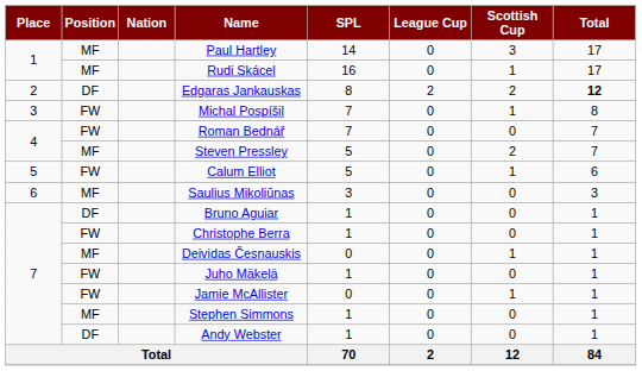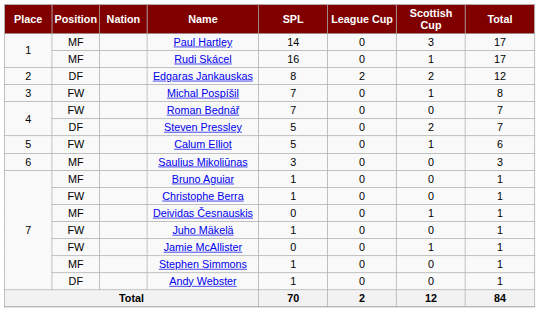 <table class="wikitable" style="font-size: 95%; text-align: center;">
 <tr>
 <th style="background:maroon; color:white;" scope="col" width=60>Place</th>
 <th style="background:maroon; color:white;" scope="col" width=60>Position</th>
 <th style="background:maroon; color:white;" scope="col" width=60>Nation</th>
 <th style="background:maroon; color:white;" scope="col" width=150>Name</th>
 <th style="background:maroon; color:white;" scope="col" width=90>SPL</th>
 <th style="background:maroon; color:white;" scope="col" width=90>League Cup</th>
 <th style="background:maroon; color:white;" scope="col" width=90>Scottish Cup</th>
 <th style="background:maroon; color:white;" scope="col" width=90>Total</th>
 </tr>
 <tr>
 <td rowspan=2>1</td>
 <td>MF</td>
 <td></td>
 <td><a href='#'>Paul Hartley</a></td>
 <td>14</td>
 <td>0</td>
 <td>3</td>
 <td>17</td>
 </tr>
 <tr>
 <td>MF</td>
 <td></td>
 <td><a href='#'>Rudi Skácel</a></td>
 <td>16</td>
 <td>0</td>
 <td>1</td>
 <td>17</td>
 </tr>
 <tr>
 <td>2</td>
 <td>DF</td>
 <td></td>
 <td><a href='#'>Edgaras Jankauskas</a></td>
 <td>8</td>
 <td>2</td>
 <td>2</td>
-<td><strong>12</strong></td>
+<td>12</td>
 </tr>
 <tr>
 <td>3</td>
 <td>FW</td>
 <td></td>
 <td><a href='#'>Michal Pospíšil</a></td>
 <td>7</td>
 <td>0</td>
 <td>1</td>
 <td>8</td>
 </tr>
 <tr>
 <td rowspan=2>4</td>
 <td>FW</td>
 <td></td>
 <td><a href='#'>Roman Bednář</a></td>
 <td>7</td>
 <td>0</td>
 <td>0</td>
 <td>7</td>
 </tr>
 <tr>
-<td>MF</td>
+<td>DF</td>
 <td></td>
 <td><a href='#'>Steven Pressley</a></td>
 <td>5</td>
 <td>0</td>
 <td>2</td>
 <td>7</td>
 </tr>
 <tr>
 <td>5</td>
 <td>FW</td>
 <td></td>
 <td><a href='#'>Calum Elliot</a></td>
 <td>5</td>
 <td>0</td>
 <td>1</td>
 <td>6</td>
 </tr>
 <tr>
 <td>6</td>
 <td>MF</td>
 <td></td>
 <td><a href='#'>Saulius Mikoliūnas</a></td>
 <td>3</td>
 <td>0</td>
 <td>0</td>
 <td>3</td>
 </tr>
 <tr>
 <td rowspan=7>7</td>
-<td>DF</td>
+<td>MF</td>
 <td></td>
 <td><a href='#'>Bruno Aguiar</a></td>
 <td>1</td>
 <td>0</td>
 <td>0</td>
 <td>1</td>
 </tr>
 <tr>
 <td>FW</td>
 <td></td>
 <td><a href='#'>Christophe Berra</a></td>
 <td>1</td>
 <td>0</td>
 <td>0</td>
 <td>1</td>
 </tr>
 <tr>
 <td>MF</td>
 <td></td>
 <td><a href='#'>Deividas Česnauskis</a></td>
 <td>0</td>
 <td>0</td>
 <td>1</td>
 <td>1</td>
 </tr>
 <tr>
 <td>FW</td>
 <td></td>
 <td><a href='#'>Juho Mäkelä</a></td>
 <td>1</td>
 <td>0</td>
 <td>0</td>
 <td>1</td>
 </tr>
 <tr>
 <td>FW</td>
 <td></td>
 <td><a href='#'>Jamie McAllister</a></td>
 <td>0</td>
 <td>0</td>
 <td>1</td>
 <td>1</td>
 </tr>
 <tr>
 <td>MF</td>
 <td></td>
 <td><a href='#'>Stephen Simmons</a></td>
 <td>1</td>
 <td>0</td>
 <td>0</td>
 <td>1</td>
 </tr>
 <tr>
 <td>DF</td>
 <td></td>
 <td><a href='#'>Andy Webster</a></td>
 <td>1</td>
 <td>0</td>
 <td>0</td>
 <td>1</td>
 </tr>
 <tr>
 <th colspan=4>Total</th>
 <th>70</th>
 <th>2</th>
 <th>12</th>
 <th>84</th>
 </tr>
 <tr>
 </tr>
 </table>
